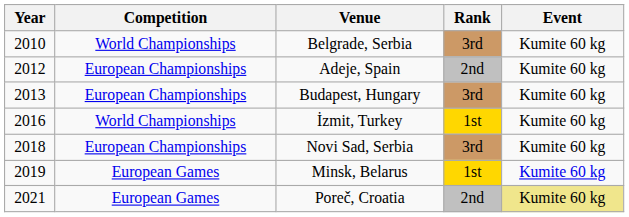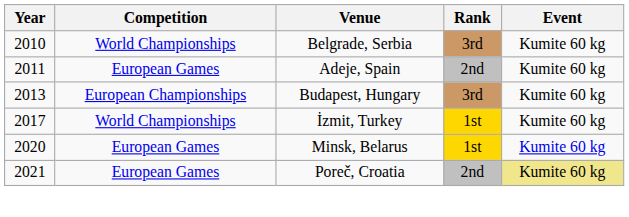 <table class="wikitable sortable" width=45% style="font-size:90%; text-align:center;">
 <tr>
 <th>Year</th>
 <th>Competition</th>
 <th>Venue</th>
 <th>Rank</th>
 <th>Event</th>
 </tr>
 <tr>
 <td>2010</td>
 <td><a href='#'>World Championships</a></td>
 <td>Belgrade, Serbia</td>
 <td bgcolor="cc9966">3rd</td>
 <td>Kumite 60 kg</td>
 </tr>
 <tr>
-<td>2012</td>
-<td><a href='#'>European Championships</a></td>
+<td>2011</td>
+<td><a href='#'>European Games</a></td>
 <td>Adeje, Spain</td>
 <td bgcolor="silver">2nd</td>
 <td>Kumite 60 kg</td>
 </tr>
 <tr>
 <td>2013</td>
 <td><a href='#'>European Championships</a></td>
 <td>Budapest, Hungary</td>
 <td bgcolor="cc9966">3rd</td>
 <td>Kumite 60 kg</td>
 </tr>
 <tr>
-<td>2016</td>
+<td>2017</td>
 <td><a href='#'>World Championships</a></td>
 <td>İzmit, Turkey</td>
 <td bgcolor="gold">1st</td>
 <td>Kumite 60 kg</td>
 </tr>
 <tr>
-<td>2018</td>
-<td><a href='#'>European Championships</a></td>
-<td>Novi Sad, Serbia</td>
-<td bgcolor="cc9966">3rd</td>
-<td>Kumite 60 kg</td>
-</tr>
-<tr>
-<td>2019</td>
+<td>2020</td>
 <td><a href='#'>European Games</a></td>
 <td>Minsk, Belarus</td>
 <td bgcolor="gold">1st</td>
 <td><a href='#'>Kumite 60 kg</a></td>
 </tr>
 <tr>
 <td>2021</td>
 <td><a href='#'>European Games</a></td>
 <td>Poreč, Croatia</td>
 <td bgcolor="silver">2nd</td>
 <td style="background: khaki;">Kumite 60 kg</td>
 </tr>
 </table>
